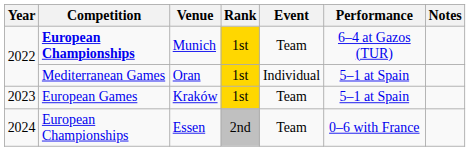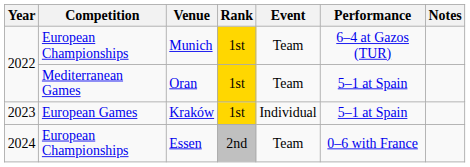 <table class="wikitable" width=60% style="font-size:100%; text-align:center;">
 <tr>
 <th>Year</th>
 <th>Competition</th>
 <th>Venue</th>
 <th>Rank</th>
 <th>Event</th>
 <th>Performance</th>
 <th>Notes</th>
 </tr>
 <tr>
 <td rowspan=2>2022</td>
-<td rowspan=1 align=left><strong><a href='#'>European Championships</a></strong></td>
+<td rowspan=1 align=left><a href='#'>European Championships</a></td>
 <td rowspan=1 align=left> <a href='#'>Munich</a></td>
 <td bgcolor=gold>1st</td>
 <td>Team</td>
 <td><a href='#'>6–4 at Gazos (TUR)</a></td>
 <td></td>
 </tr>
 <tr>
 <td rowspan=1 align=left><a href='#'>Mediterranean Games</a></td>
 <td rowspan=1 align=left> <a href='#'>Oran</a></td>
 <td bgcolor=gold>1st</td>
-<td>Individual</td>
+<td>Team</td>
 <td><a href='#'>5–1 at Spain</a></td>
 <td></td>
 </tr>
 <tr>
 <td rowspan=1>2023</td>
 <td rowspan=1 align=left><a href='#'>European Games</a></td>
 <td rowspan=1 align=left> <a href='#'>Kraków</a></td>
 <td bgcolor=gold>1st</td>
-<td>Team</td>
+<td>Individual</td>
 <td><a href='#'>5–1 at Spain</a></td>
 <td></td>
 </tr>
 <tr>
 <td rowspan=1>2024</td>
 <td rowspan=1 align=left><a href='#'>European Championships</a></td>
 <td rowspan=1 align=left> <a href='#'>Essen</a></td>
 <td bgcolor=silver>2nd</td>
 <td>Team</td>
 <td><a href='#'>0–6 with France</a></td>
 <td></td>
 </tr>
 </table>
